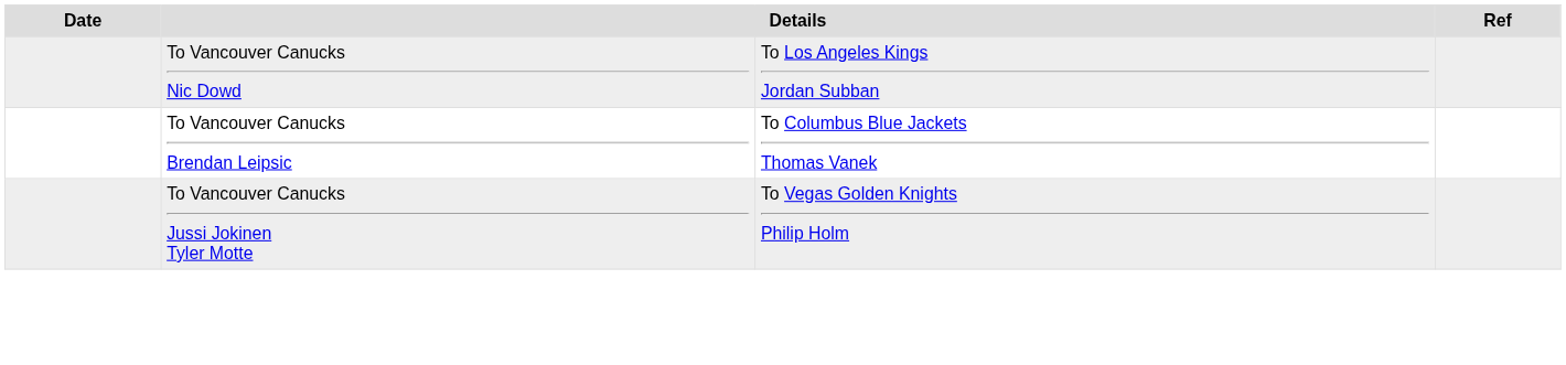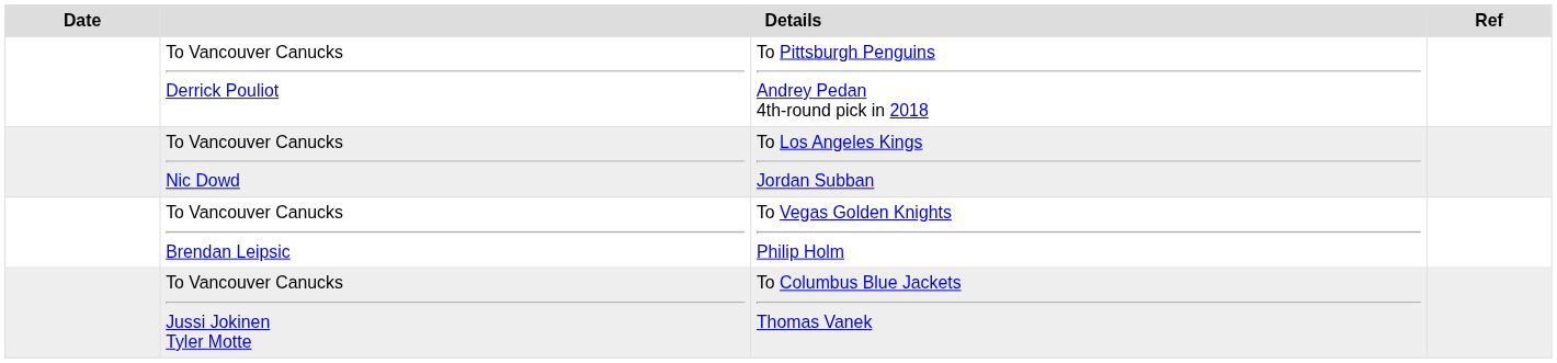 <table border=1 style="border-collapse:collapse" bordercolor="#DFDFDF" cellpadding="5" width=90%>
 <tr style="background:#ddd;">
 <th>Date</th>
 <th colspan="2">Details</th>
 <th>Ref</th>
+</tr>
+<tr>
+<td></td>
+<td valign="top">To Vancouver Canucks<hr><a href='#'>Derrick Pouliot</a></td>
+<td valign="top">To <a href='#'>Pittsburgh Penguins</a><hr><a href='#'>Andrey Pedan</a><br>4th-round pick in <a href='#'>2018</a></td>
+<td></td>
 </tr>
 <tr style="background:#eee;">
 <td></td>
 <td valign="top">To Vancouver Canucks<hr><a href='#'>Nic Dowd</a></td>
 <td valign="top">To <a href='#'>Los Angeles Kings</a><hr><a href='#'>Jordan Subban</a></td>
 <td></td>
 </tr>
 <tr>
 <td></td>
 <td valign="top">To Vancouver Canucks<hr><a href='#'>Brendan Leipsic</a></td>
-<td valign="top">To <a href='#'>Columbus Blue Jackets</a><hr><a href='#'>Thomas Vanek</a></td>
+<td valign="top">To <a href='#'>Vegas Golden Knights</a><hr><a href='#'>Philip Holm</a></td>
 <td></td>
 </tr>
 <tr style="background:#eee;">
 <td></td>
 <td valign="top">To Vancouver Canucks<hr><a href='#'>Jussi Jokinen</a><br><a href='#'>Tyler Motte</a></td>
-<td valign="top">To <a href='#'>Vegas Golden Knights</a><hr><a href='#'>Philip Holm</a></td>
+<td valign="top">To <a href='#'>Columbus Blue Jackets</a><hr><a href='#'>Thomas Vanek</a></td>
 <td></td>
 </tr>
 </table>
